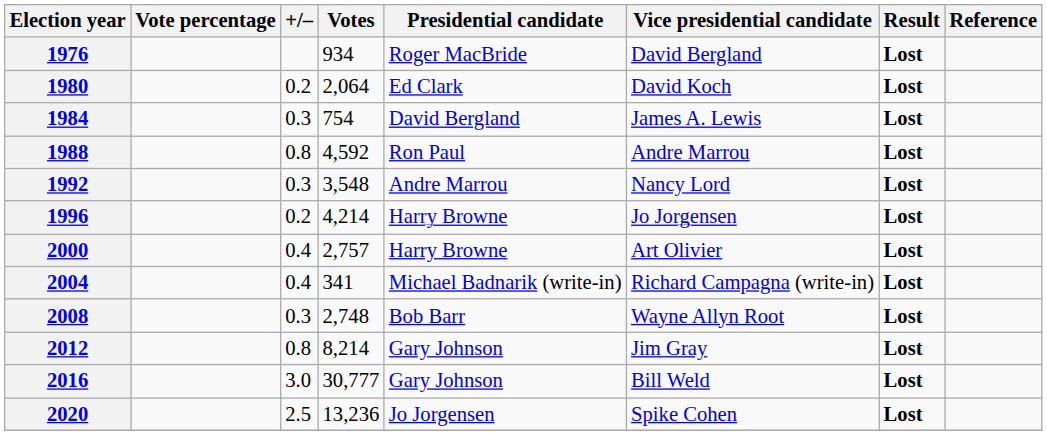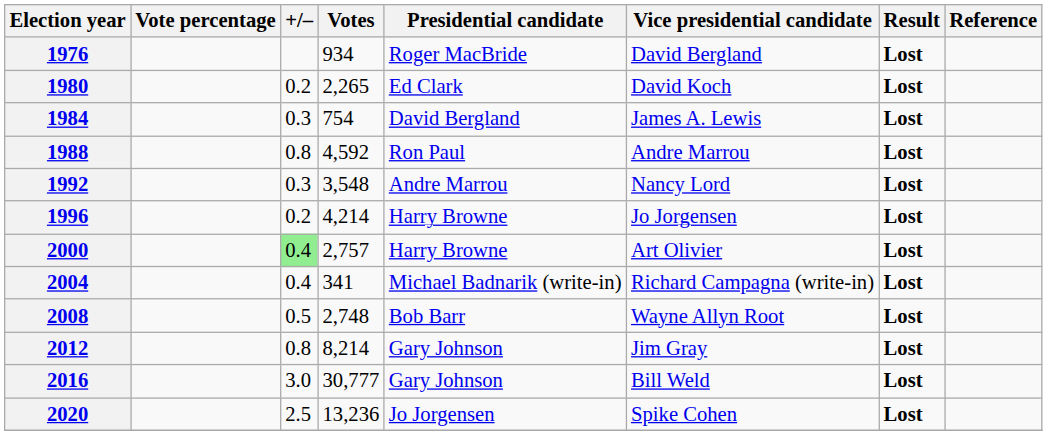 <table class="wikitable sortable mw-collapsible mw-collapsed">
 <tr>
 <th>Election year</th>
 <th>Vote percentage</th>
 <th>+/–</th>
 <th>Votes</th>
 <th>Presidential candidate</th>
 <th>Vice presidential candidate</th>
 <th>Result</th>
 <th>Reference</th>
 </tr>
 <tr>
 <th><a href='#'>1976</a></th>
 <td></td>
 <td></td>
 <td>934</td>
 <td><a href='#'>Roger MacBride</a></td>
 <td><a href='#'>David Bergland</a></td>
 <td><strong>Lost</strong></td>
 <td></td>
 </tr>
 <tr>
 <th><a href='#'>1980</a></th>
 <td></td>
 <td> 0.2</td>
-<td>2,064</td>
+<td>2,265</td>
 <td><a href='#'>Ed Clark</a></td>
 <td><a href='#'>David Koch</a></td>
 <td><strong>Lost</strong></td>
 <td></td>
 </tr>
 <tr>
 <th><a href='#'>1984</a></th>
 <td></td>
 <td> 0.3</td>
 <td>754</td>
 <td><a href='#'>David Bergland</a></td>
 <td><a href='#'>James A. Lewis</a></td>
 <td><strong>Lost</strong></td>
 <td></td>
 </tr>
 <tr>
 <th><a href='#'>1988</a></th>
 <td></td>
 <td> 0.8</td>
 <td>4,592</td>
 <td><a href='#'>Ron Paul</a></td>
 <td><a href='#'>Andre Marrou</a></td>
 <td><strong>Lost</strong></td>
 <td></td>
 </tr>
 <tr>
 <th><a href='#'>1992</a></th>
 <td></td>
 <td> 0.3</td>
 <td>3,548</td>
 <td><a href='#'>Andre Marrou</a></td>
 <td><a href='#'>Nancy Lord</a></td>
 <td><strong>Lost</strong></td>
 <td></td>
 </tr>
 <tr>
 <th><a href='#'>1996</a></th>
 <td></td>
 <td> 0.2</td>
 <td>4,214</td>
 <td><a href='#'>Harry Browne</a></td>
 <td><a href='#'>Jo Jorgensen</a></td>
 <td><strong>Lost</strong></td>
 <td></td>
 </tr>
 <tr>
 <th><a href='#'>2000</a></th>
 <td></td>
-<td> 0.4</td>
+<td style="background: lightgreen;"> 0.4</td>
 <td>2,757</td>
 <td><a href='#'>Harry Browne</a></td>
 <td><a href='#'>Art Olivier</a></td>
 <td><strong>Lost</strong></td>
 <td></td>
 </tr>
 <tr>
 <th><a href='#'>2004</a></th>
 <td></td>
 <td> 0.4</td>
 <td>341</td>
 <td><a href='#'>Michael Badnarik</a> (write-in)</td>
 <td><a href='#'>Richard Campagna</a> (write-in)</td>
 <td><strong>Lost</strong></td>
 <td></td>
 </tr>
 <tr>
 <th><a href='#'>2008</a></th>
 <td></td>
-<td> 0.3</td>
+<td> 0.5</td>
 <td>2,748</td>
 <td><a href='#'>Bob Barr</a></td>
 <td><a href='#'>Wayne Allyn Root</a></td>
 <td><strong>Lost</strong></td>
 <td></td>
 </tr>
 <tr>
 <th><a href='#'>2012</a></th>
 <td></td>
 <td> 0.8</td>
 <td>8,214</td>
 <td><a href='#'>Gary Johnson</a></td>
 <td><a href='#'>Jim Gray</a></td>
 <td><strong>Lost</strong></td>
 <td></td>
 </tr>
 <tr>
 <th><a href='#'>2016</a></th>
 <td></td>
 <td> 3.0</td>
 <td>30,777</td>
 <td><a href='#'>Gary Johnson</a></td>
 <td><a href='#'>Bill Weld</a></td>
 <td><strong>Lost</strong></td>
 <td></td>
 </tr>
 <tr>
 <th><a href='#'>2020</a></th>
 <td></td>
 <td> 2.5</td>
 <td>13,236</td>
 <td><a href='#'>Jo Jorgensen</a></td>
 <td><a href='#'>Spike Cohen</a></td>
 <td><strong>Lost</strong></td>
 <td></td>
 </tr>
 <tr>
 </tr>
 </table>
